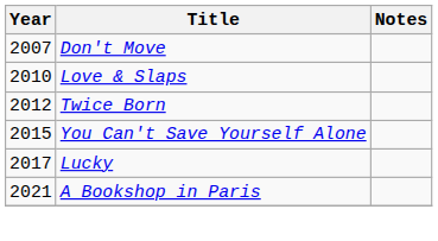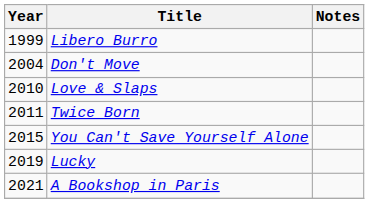 <table class="wikitable sortable">
 <tr>
 <th>Year</th>
 <th>Title</th>
 <th>Notes</th>
 </tr>
 <tr>
-<td>2007</td>
+<td>1999</td>
+<td><em><a href='#'>Libero Burro</a></em></td>
+<td></td>
+</tr>
+<tr>
+<td>2004</td>
 <td><em><a href='#'>Don't Move</a></em></td>
 <td></td>
 </tr>
 <tr>
 <td>2010</td>
 <td><em><a href='#'>Love & Slaps</a></em></td>
 <td></td>
 </tr>
 <tr>
-<td>2012</td>
+<td>2011</td>
 <td><em><a href='#'>Twice Born</a></em></td>
 <td></td>
 </tr>
 <tr>
 <td>2015</td>
 <td><em><a href='#'>You Can't Save Yourself Alone</a></em></td>
 <td></td>
 </tr>
 <tr>
-<td>2017</td>
+<td>2019</td>
 <td><em><a href='#'>Lucky</a></em></td>
 <td></td>
 </tr>
 <tr>
 <td>2021</td>
 <td><em><a href='#'>A Bookshop in Paris</a></em></td>
 <td></td>
 </tr>
 <tr>
 </tr>
 </table>
